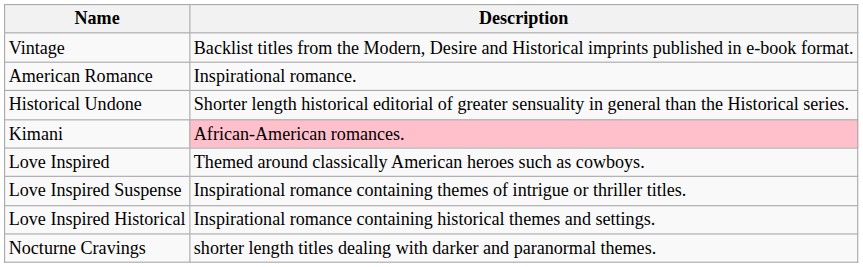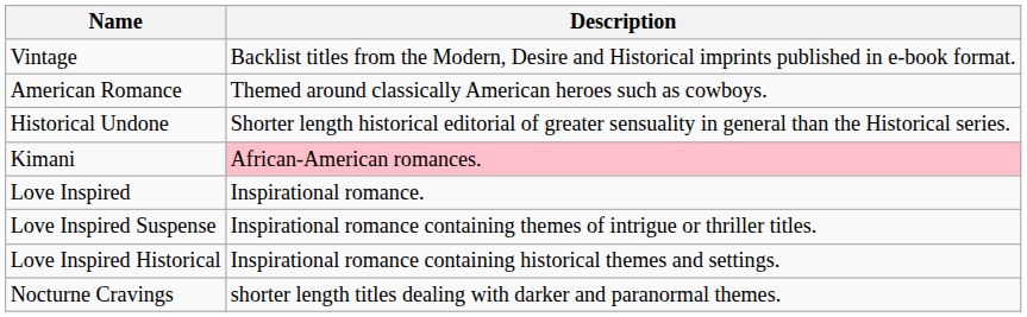 <table class="wikitable sortable">
 <tr>
 <th>Name</th>
 <th>Description</th>
 </tr>
 <tr>
 <td>Vintage</td>
 <td>Backlist titles from the Modern, Desire and Historical imprints published in e-book format.</td>
 </tr>
 <tr>
 <td>American Romance</td>
-<td>Inspirational romance.</td>
+<td>Themed around classically American heroes such as cowboys.</td>
 </tr>
 <tr>
 <td>Historical Undone</td>
 <td>Shorter length historical editorial of greater sensuality in general than the Historical series.</td>
 </tr>
 <tr>
 <td>Kimani</td>
 <td style="background: pink;">African-American romances.</td>
 </tr>
 <tr>
 <td>Love Inspired</td>
-<td>Themed around classically American heroes such as cowboys.</td>
+<td>Inspirational romance.</td>
 </tr>
 <tr>
 <td>Love Inspired Suspense</td>
 <td>Inspirational romance containing themes of intrigue or thriller titles.</td>
 </tr>
 <tr>
 <td>Love Inspired Historical</td>
 <td>Inspirational romance containing historical themes and settings.</td>
 </tr>
 <tr>
 <td>Nocturne Cravings</td>
 <td>shorter length titles dealing with darker and paranormal themes.</td>
 </tr>
 </table>
